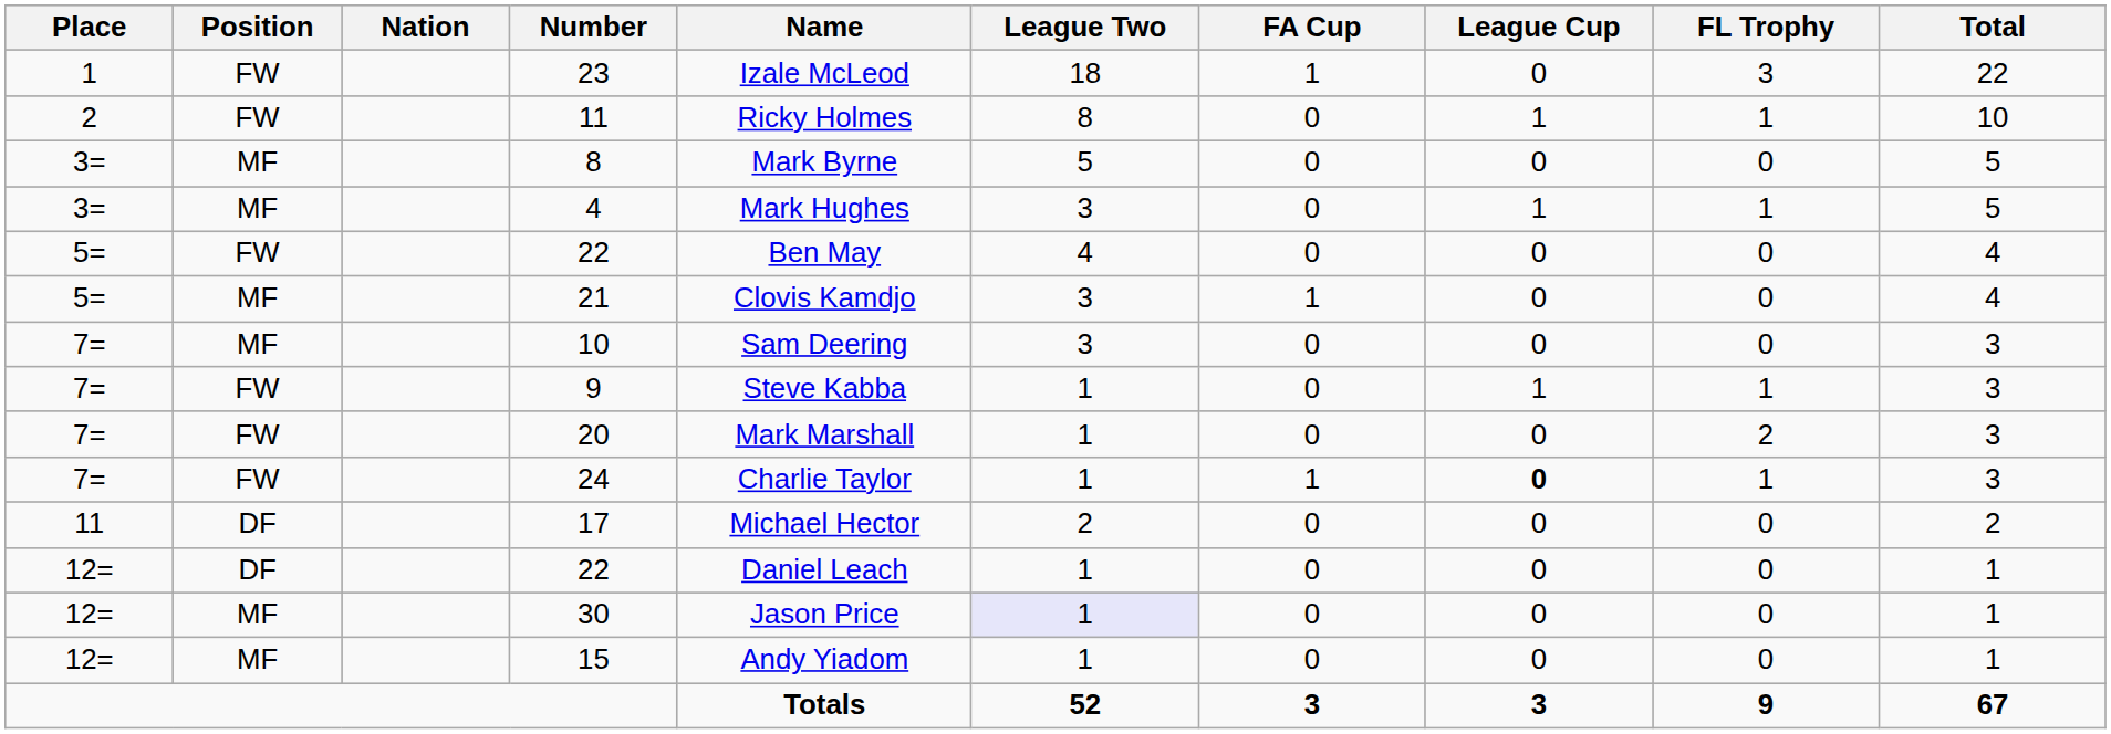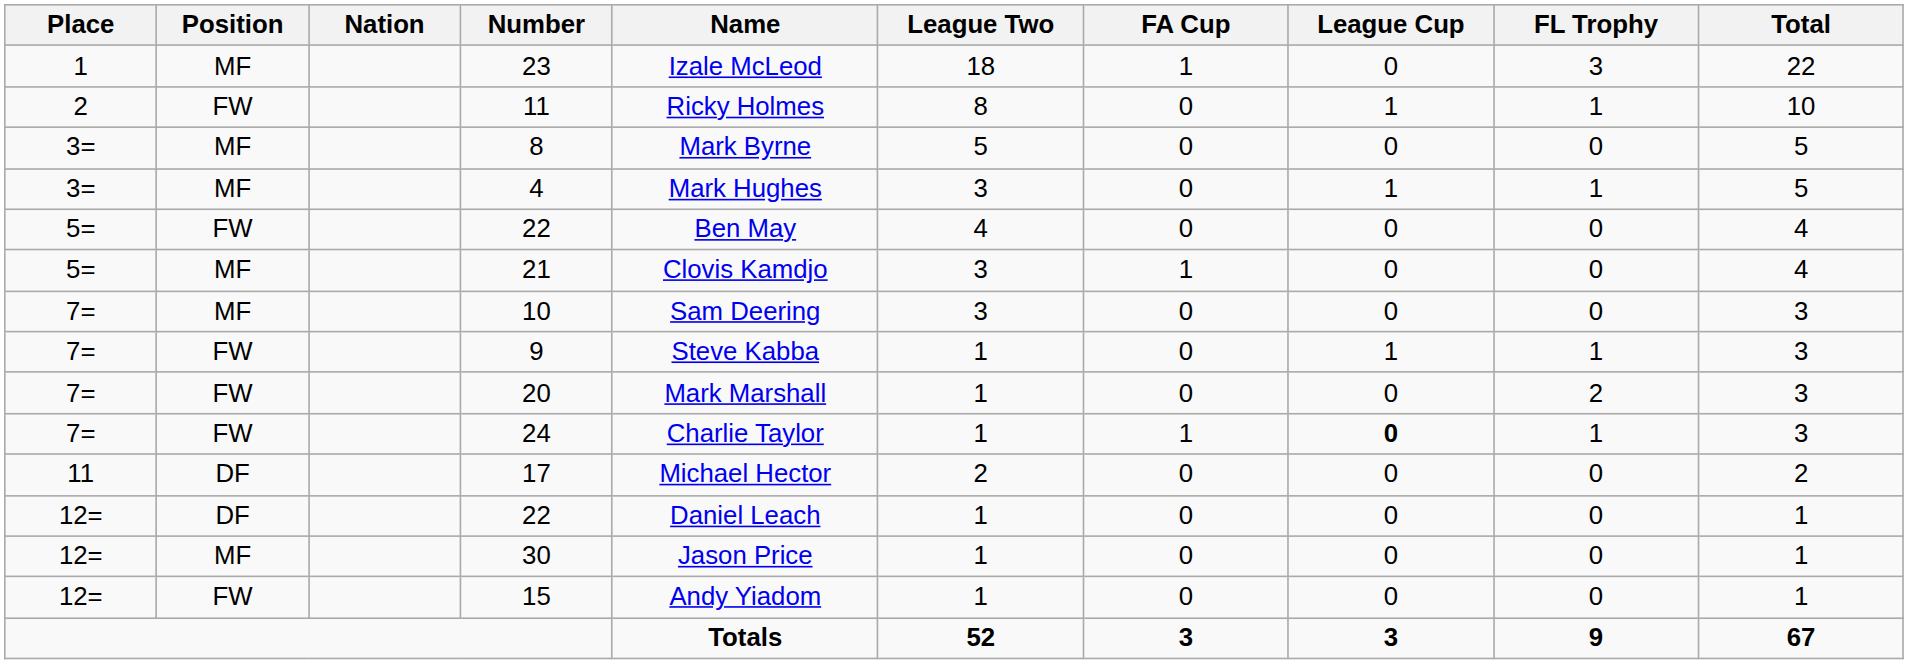 <table class="wikitable" style="width=100%; text-align:center;">
 <tr>
 <th width=8%>Place</th>
 <th width=8%>Position</th>
 <th width=8%>Nation</th>
 <th width=8%>Number</th>
 <th width=14%>Name</th>
 <th width=120>League Two</th>
 <th width=120>FA Cup</th>
 <th width=120>League Cup</th>
 <th width=120>FL Trophy</th>
 <th width=120><strong>Total</strong></th>
 </tr>
 <tr>
 <td>1</td>
-<td>FW</td>
+<td>MF</td>
 <td></td>
 <td>23</td>
 <td><a href='#'>Izale McLeod</a></td>
 <td>18</td>
 <td>1</td>
 <td>0</td>
 <td>3</td>
 <td>22</td>
 </tr>
 <tr>
 <td>2</td>
 <td>FW</td>
 <td></td>
 <td>11</td>
 <td><a href='#'>Ricky Holmes</a></td>
 <td>8</td>
 <td>0</td>
 <td>1</td>
 <td>1</td>
 <td>10</td>
 </tr>
 <tr>
 <td>3=</td>
 <td>MF</td>
 <td></td>
 <td>8</td>
 <td><a href='#'>Mark Byrne</a></td>
 <td>5</td>
 <td>0</td>
 <td>0</td>
 <td>0</td>
 <td>5</td>
 </tr>
 <tr>
 <td>3=</td>
 <td>MF</td>
 <td></td>
 <td>4</td>
 <td><a href='#'>Mark Hughes</a></td>
 <td>3</td>
 <td>0</td>
 <td>1</td>
 <td>1</td>
 <td>5</td>
 </tr>
 <tr>
 <td>5=</td>
 <td>FW</td>
 <td></td>
 <td>22</td>
 <td><a href='#'>Ben May</a></td>
 <td>4</td>
 <td>0</td>
 <td>0</td>
 <td>0</td>
 <td>4</td>
 </tr>
 <tr>
 <td>5=</td>
 <td>MF</td>
 <td></td>
 <td>21</td>
 <td><a href='#'>Clovis Kamdjo</a></td>
 <td>3</td>
 <td>1</td>
 <td>0</td>
 <td>0</td>
 <td>4</td>
 </tr>
 <tr>
 <td>7=</td>
 <td>MF</td>
 <td></td>
 <td>10</td>
 <td><a href='#'>Sam Deering</a></td>
 <td>3</td>
 <td>0</td>
 <td>0</td>
 <td>0</td>
 <td>3</td>
 </tr>
 <tr>
 <td>7=</td>
 <td>FW</td>
 <td></td>
 <td>9</td>
 <td><a href='#'>Steve Kabba</a></td>
 <td>1</td>
 <td>0</td>
 <td>1</td>
 <td>1</td>
 <td>3</td>
 </tr>
 <tr>
 <td>7=</td>
 <td>FW</td>
 <td></td>
 <td>20</td>
 <td><a href='#'>Mark Marshall</a></td>
 <td>1</td>
 <td>0</td>
 <td>0</td>
 <td>2</td>
 <td>3</td>
 </tr>
 <tr>
 <td>7=</td>
 <td>FW</td>
 <td></td>
 <td>24</td>
 <td><a href='#'>Charlie Taylor</a></td>
 <td>1</td>
 <td>1</td>
 <td><strong>0</strong></td>
 <td>1</td>
 <td>3</td>
 </tr>
 <tr>
 <td>11</td>
 <td>DF</td>
 <td></td>
 <td>17</td>
 <td><a href='#'>Michael Hector</a></td>
 <td>2</td>
 <td>0</td>
 <td>0</td>
 <td>0</td>
 <td>2</td>
 </tr>
 <tr>
 <td>12=</td>
 <td>DF</td>
 <td></td>
 <td>22</td>
 <td><a href='#'>Daniel Leach</a></td>
 <td>1</td>
 <td>0</td>
 <td>0</td>
 <td>0</td>
 <td>1</td>
 </tr>
 <tr>
 <td>12=</td>
 <td>MF</td>
 <td></td>
 <td>30</td>
 <td><a href='#'>Jason Price</a></td>
-<td style="background: lavender;">1</td>
+<td>1</td>
 <td>0</td>
 <td>0</td>
 <td>0</td>
 <td>1</td>
 </tr>
 <tr>
 <td>12=</td>
-<td>MF</td>
+<td>FW</td>
 <td></td>
 <td>15</td>
 <td><a href='#'>Andy Yiadom</a></td>
 <td>1</td>
 <td>0</td>
 <td>0</td>
 <td>0</td>
 <td>1</td>
 </tr>
 <tr>
 <td colspan="4"></td>
 <td><strong>Totals</strong></td>
 <td><strong>52</strong></td>
 <td><strong>3</strong></td>
 <td><strong>3</strong></td>
 <td><strong>9</strong></td>
 <td><strong>67</strong></td>
 </tr>
 </table>
